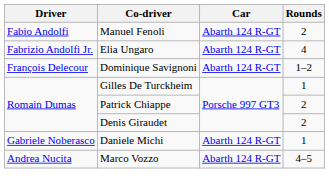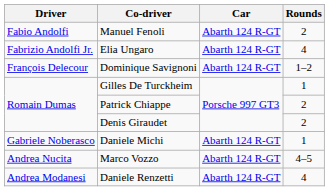 <table class="wikitable" style="font-size:85%">
 <tr>
 <th>Driver</th>
 <th>Co-driver</th>
 <th>Car</th>
 <th>Rounds</th>
 </tr>
 <tr>
 <td> <a href='#'>Fabio Andolfi</a></td>
 <td> Manuel Fenoli</td>
 <td><a href='#'>Abarth 124 R-GT</a></td>
 <td align="center">2</td>
 </tr>
 <tr>
 <td> <a href='#'>Fabrizio Andolfi Jr.</a></td>
 <td> Elia Ungaro</td>
 <td><a href='#'>Abarth 124 R-GT</a></td>
 <td align="center">4</td>
 </tr>
 <tr>
 <td> <a href='#'>François Delecour</a></td>
 <td> Dominique Savignoni</td>
 <td><a href='#'>Abarth 124 R-GT</a></td>
 <td align="center">1–2</td>
 </tr>
 <tr>
 <td rowspan=3> <a href='#'>Romain Dumas</a></td>
 <td> Gilles De Turckheim</td>
 <td rowspan=3><a href='#'>Porsche 997 GT3</a></td>
 <td align="center">1</td>
 </tr>
 <tr>
 <td> Patrick Chiappe</td>
 <td align="center">2</td>
 </tr>
 <tr>
 <td> Denis Giraudet</td>
 <td align="center">2</td>
 </tr>
 <tr>
 <td> <a href='#'>Gabriele Noberasco</a></td>
 <td> Daniele Michi</td>
 <td><a href='#'>Abarth 124 R-GT</a></td>
 <td align="center">1</td>
 </tr>
 <tr>
 <td> <a href='#'>Andrea Nucita</a></td>
 <td> Marco Vozzo</td>
 <td><a href='#'>Abarth 124 R-GT</a></td>
 <td align="center">4–5</td>
 </tr>
+<tr>
+<td> <a href='#'>Andrea Modanesi</a></td>
+<td> Daniele Renzetti</td>
+<td><a href='#'>Abarth 124 R-GT</a></td>
+<td align="center">4</td>
+</tr>
 </table>
